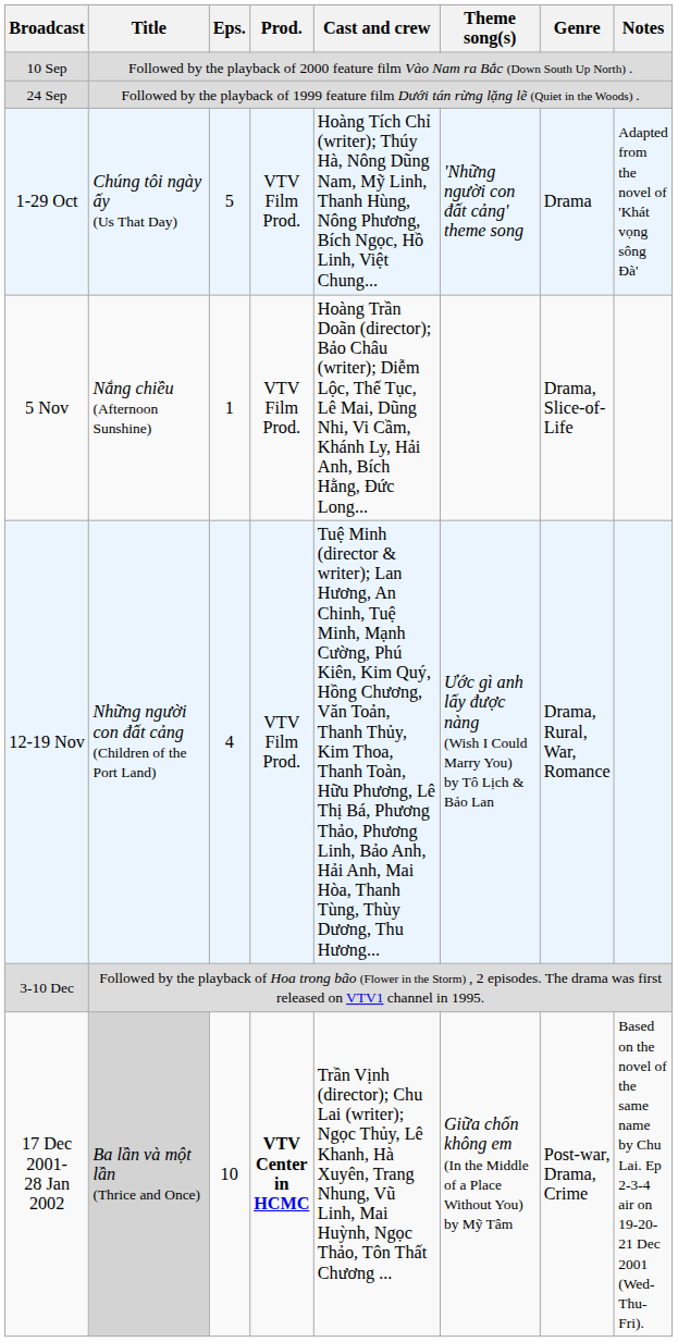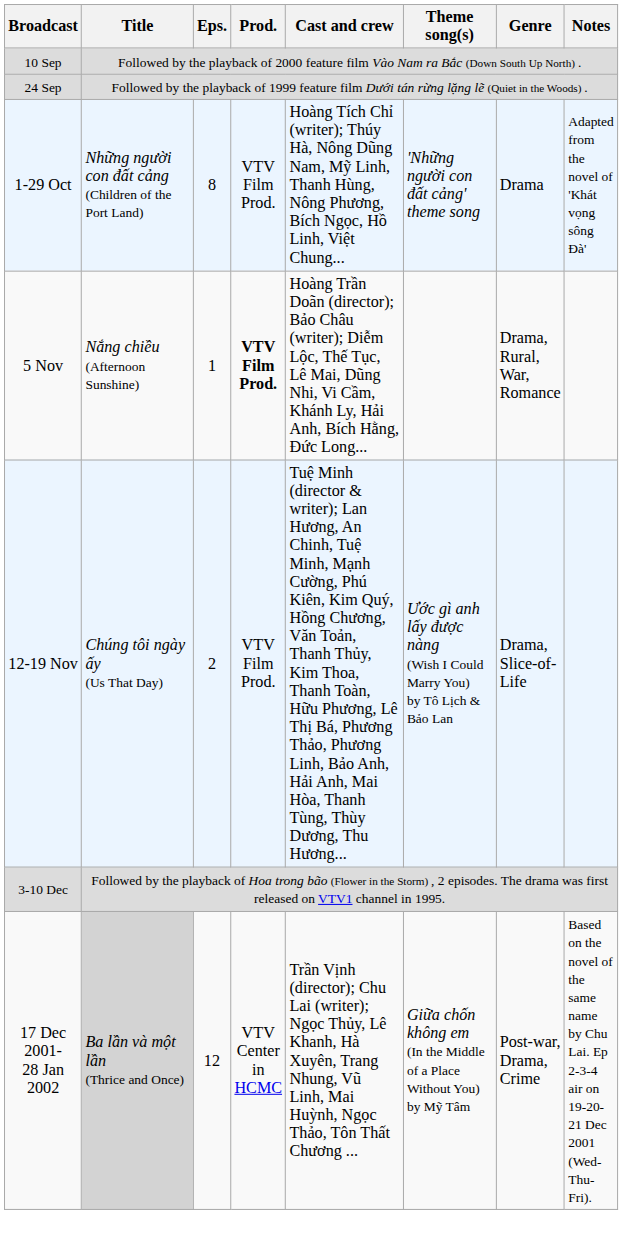 <table class="wikitable sortable">
 <tr>
 <th style="width:10%;">Broadcast</th>
 <th style="width:24%;">Title</th>
 <th style="width:6%;">Eps.</th>
 <th style="width:5%;">Prod.</th>
 <th style="width:25%;">Cast and crew</th>
 <th style="width:20%;">Theme song(s)</th>
 <th style="width:5%;">Genre</th>
 <th style="width:5%;">Notes</th>
 </tr>
 <tr ---- bgcolor="#DCDCDC">
 <td style="text-align:center;"><small>10 Sep</small></td>
 <td colspan="7" align=center><small> Followed by the playback of 2000 feature film <em>Vào Nam ra Bắc</em> <small> (Down South Up North) </small>.</small></td>
 </tr>
 <tr ---- bgcolor="#DCDCDC">
 <td style="text-align:center;"><small>24 Sep</small></td>
 <td colspan="7" align=center><small>Followed by the playback of 1999 feature film <em>Dưới tán rừng lặng lẽ</em> <small> (Quiet in the Woods) </small>.</small></td>
 </tr>
 <tr ---- bgcolor="#ebf5ff">
 <td style="text-align:center;">1-29 Oct<br></td>
-<td><em>Chúng tôi ngày ấy</em> <br><small>(Us That Day)</small></td>
-<td style="text-align:center;">5</td>
+<td><em>Những người con đất cảng</em> <br><small>(Children of the Port Land)</small></td>
+<td style="text-align:center;">8</td>
 <td style="text-align:center;">VTV Film Prod.</td>
 <td>Hoàng Tích Chỉ (writer); Thúy Hà, Nông Dũng Nam, Mỹ Linh, Thanh Hùng, Nông Phương, Bích Ngọc, Hồ Linh, Việt Chung...</td>
 <td><em> 'Những người con đất cảng' theme song</em></td>
 <td>Drama</td>
 <td><small>Adapted from the novel of 'Khát vọng sông Đà'</small></td>
 </tr>
 <tr>
 <td style="text-align:center;">5 Nov <br> </td>
 <td><em>Nắng chiều</em> <br> <small> (Afternoon Sunshine) </small></td>
 <td style="text-align:center;">1</td>
-<td style="text-align:center;">VTV Film Prod.</td>
+<td style="text-align:center;"><strong>VTV Film Prod.</strong></td>
 <td>Hoàng Trần Doãn (director); Bảo Châu (writer); Diễm Lộc, Thế Tục, Lê Mai, Dũng Nhi, Vi Cầm, Khánh Ly, Hải Anh, Bích Hằng, Đức Long...</td>
 <td></td>
-<td>Drama, Slice-of-Life</td>
+<td>Drama, Rural, War, Romance</td>
 <td></td>
 </tr>
 <tr ---- bgcolor="#ebf5ff">
 <td style="text-align:center;">12-19 Nov<br></td>
-<td><em>Những người con đất cảng</em> <br><small>(Children of the Port Land)</small></td>
-<td style="text-align:center;">4</td>
+<td><em>Chúng tôi ngày ấy</em> <br><small>(Us That Day)</small></td>
+<td style="text-align:center;">2</td>
 <td style="text-align:center;">VTV Film Prod.</td>
 <td>Tuệ Minh (director & writer); Lan Hương, An Chinh, Tuệ Minh, Mạnh Cường, Phú Kiên, Kim Quý, Hồng Chương, Văn Toản, Thanh Thủy, Kim Thoa, Thanh Toàn, Hữu Phương, Lê Thị Bá, Phương Thảo, Phương Linh, Bảo Anh, Hải Anh, Mai Hòa, Thanh Tùng, Thùy Dương, Thu Hương...</td>
 <td><em>Ước gì anh lấy được nàng</em><br><small>(Wish I Could Marry You)<br>by Tô Lịch & Bảo Lan</small></td>
-<td>Drama, Rural, War, Romance</td>
+<td>Drama, Slice-of-Life</td>
 <td></td>
 </tr>
 <tr ---- bgcolor="#DCDCDC">
 <td style="text-align:center;"><small>3-10 Dec</small></td>
 <td colspan="7" align=center><small>Followed by the playback of <em>Hoa trong bão</em> <small> (Flower in the Storm) </small>, 2 episodes. The drama was first released on <a href='#'>VTV1</a> channel in 1995.</small></td>
 </tr>
 <tr>
 <td style="text-align:center;">17 Dec 2001-<br>28 Jan 2002 <br></td>
 <td style="background: lightgrey;"><em>Ba lần và một lần</em> <br><small>(Thrice and Once)</small></td>
-<td style="text-align:center;">10</td>
-<td style="text-align:center;"><strong>VTV Center in <a href='#'>HCMC</a></strong></td>
+<td style="text-align:center;">12</td>
+<td style="text-align:center;">VTV Center in <a href='#'>HCMC</a></td>
 <td>Trần Vịnh (director); Chu Lai (writer); Ngọc Thủy, Lê Khanh, Hà Xuyên, Trang Nhung, Vũ Linh, Mai Huỳnh, Ngọc Thảo, Tôn Thất Chương ...</td>
 <td><em>Giữa chốn không em</em><br><small>(In the Middle of a Place Without You)<br>by Mỹ Tâm</small></td>
 <td>Post-war, Drama, Crime</td>
 <td><small>Based on the novel of the same name by Chu Lai. Ep 2-3-4 air on 19-20-21 Dec 2001 (Wed-Thu-Fri).</small></td>
 </tr>
 </table>
